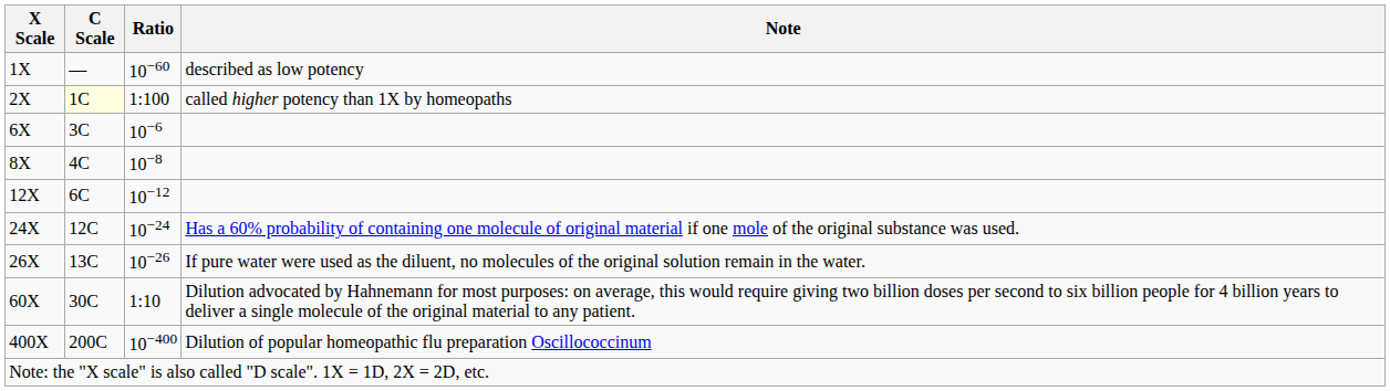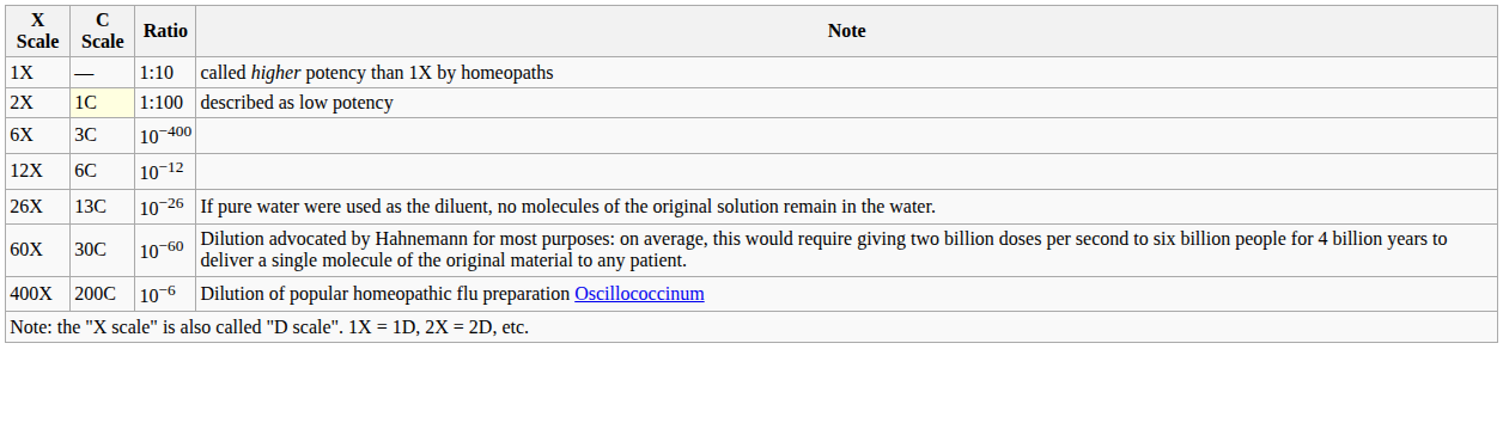 <table class="wikitable">
 <tr>
 <th>X Scale</th>
 <th>C Scale</th>
 <th>Ratio</th>
 <th>Note</th>
 </tr>
 <tr>
 <td>1X</td>
 <td>―</td>
-<td>10<sup>−60</sup></td>
-<td>described as low potency</td>
+<td>1:10</td>
+<td>called <em>higher</em> potency than 1X by homeopaths</td>
 </tr>
 <tr>
 <td>2X</td>
 <td style="background: lightyellow;">1C</td>
 <td>1:100</td>
-<td>called <em>higher</em> potency than 1X by homeopaths</td>
+<td>described as low potency</td>
 </tr>
 <tr>
 <td>6X</td>
 <td>3C</td>
-<td>10<sup>−6</sup></td>
-<td></td>
-</tr>
-<tr>
-<td>8X</td>
-<td>4C</td>
-<td>10<sup>−8</sup></td>
+<td>10<sup>−400</sup></td>
 <td></td>
 </tr>
 <tr>
 <td>12X</td>
 <td>6C</td>
 <td>10<sup>−12</sup></td>
 <td></td>
-</tr>
-<tr>
-<td>24X</td>
-<td>12C</td>
-<td>10<sup>−24</sup></td>
-<td><a href='#'>Has a 60% probability of containing one molecule of original material</a> if one <a href='#'>mole</a> of the original substance was used.</td>
 </tr>
 <tr>
 <td>26X</td>
 <td>13C</td>
 <td>10<sup>−26</sup></td>
 <td>If pure water were used as the diluent, no molecules of the original solution remain in the water.</td>
 </tr>
 <tr>
 <td>60X</td>
 <td>30C</td>
-<td>1:10</td>
+<td>10<sup>−60</sup></td>
 <td>Dilution advocated by Hahnemann for most purposes: on average, this would require giving two billion doses per second to six billion people for 4 billion years to deliver a single molecule of the original material to any patient. </td>
 </tr>
 <tr>
 <td>400X</td>
 <td>200C</td>
-<td>10<sup>−400</sup></td>
+<td>10<sup>−6</sup></td>
 <td>Dilution of popular homeopathic flu preparation <a href='#'>Oscillococcinum</a></td>
 </tr>
 <tr>
 <td colspan=4>Note: the "X scale" is also called "D scale". 1X = 1D, 2X = 2D, etc.</td>
 </tr>
 </table>
